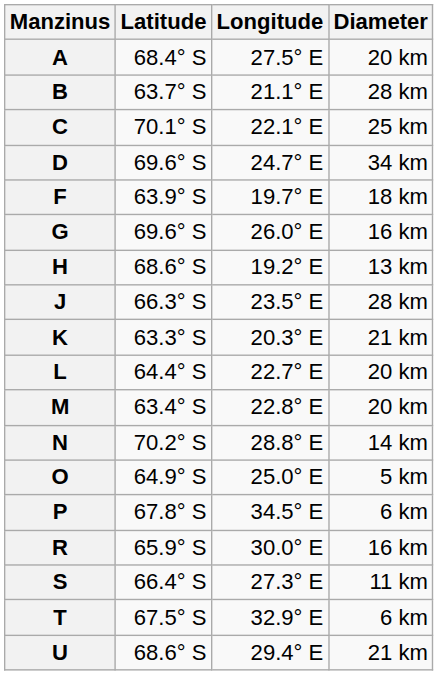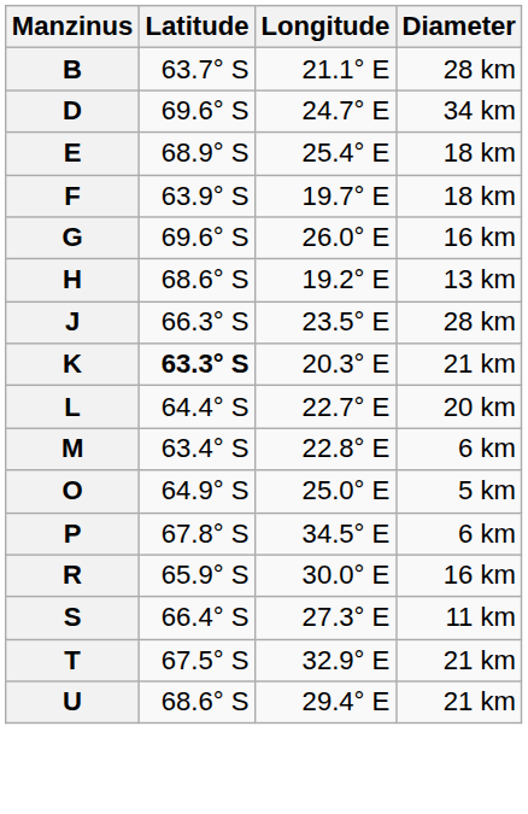 <table class="wikitable" style="text-align: right;">
 <tr>
 <th scope="col">Manzinus</th>
 <th scope="col">Latitude</th>
 <th scope="col">Longitude</th>
 <th scope="col">Diameter</th>
 </tr>
 <tr>
-<th scope="row">A</th>
-<td>68.4° S</td>
-<td>27.5° E</td>
-<td>20 km</td>
-</tr>
-<tr>
 <th scope="row">B</th>
 <td>63.7° S</td>
 <td>21.1° E</td>
 <td>28 km</td>
 </tr>
 <tr>
-<th scope="row">C</th>
-<td>70.1° S</td>
-<td>22.1° E</td>
-<td>25 km</td>
-</tr>
-<tr>
 <th scope="row">D</th>
 <td>69.6° S</td>
 <td>24.7° E</td>
 <td>34 km</td>
+</tr>
+<tr>
+<th scope="row">E</th>
+<td>68.9° S</td>
+<td>25.4° E</td>
+<td>18 km</td>
 </tr>
 <tr>
 <th scope="row">F</th>
 <td>63.9° S</td>
 <td>19.7° E</td>
 <td>18 km</td>
 </tr>
 <tr>
 <th scope="row">G</th>
 <td>69.6° S</td>
 <td>26.0° E</td>
 <td>16 km</td>
 </tr>
 <tr>
 <th scope="row">H</th>
 <td>68.6° S</td>
 <td>19.2° E</td>
 <td>13 km</td>
 </tr>
 <tr>
 <th scope="row">J</th>
 <td>66.3° S</td>
 <td>23.5° E</td>
 <td>28 km</td>
 </tr>
 <tr>
 <th scope="row">K</th>
-<td>63.3° S</td>
+<td><strong>63.3° S</strong></td>
 <td>20.3° E</td>
 <td>21 km</td>
 </tr>
 <tr>
 <th scope="row">L</th>
 <td>64.4° S</td>
 <td>22.7° E</td>
 <td>20 km</td>
 </tr>
 <tr>
 <th scope="row">M</th>
 <td>63.4° S</td>
 <td>22.8° E</td>
-<td>20 km</td>
-</tr>
-<tr>
-<th scope="row">N</th>
-<td>70.2° S</td>
-<td>28.8° E</td>
-<td>14 km</td>
+<td>6 km</td>
 </tr>
 <tr>
 <th scope="row">O</th>
 <td>64.9° S</td>
 <td>25.0° E</td>
 <td>5 km</td>
 </tr>
 <tr>
 <th scope="row">P</th>
 <td>67.8° S</td>
 <td>34.5° E</td>
 <td>6 km</td>
 </tr>
 <tr>
 <th scope="row">R</th>
 <td>65.9° S</td>
 <td>30.0° E</td>
 <td>16 km</td>
 </tr>
 <tr>
 <th scope="row">S</th>
 <td>66.4° S</td>
 <td>27.3° E</td>
 <td>11 km</td>
 </tr>
 <tr>
 <th scope="row">T</th>
 <td>67.5° S</td>
 <td>32.9° E</td>
-<td>6 km</td>
+<td>21 km</td>
 </tr>
 <tr>
 <th scope="row">U</th>
 <td>68.6° S</td>
 <td>29.4° E</td>
 <td>21 km</td>
 </tr>
 </table>
